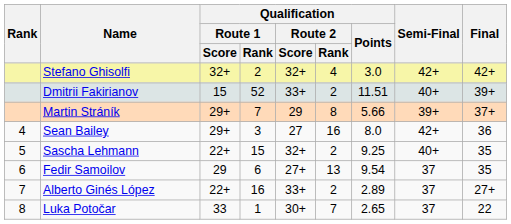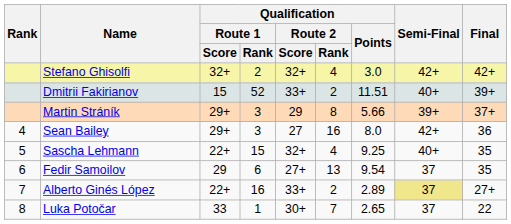 <table class="wikitable sortable" style="text-align:center">
 <tr>
 <th rowspan="3">Rank</th>
 <th rowspan="3" width="200">Name</th>
 <th colspan="5">Qualification</th>
 <th rowspan="3">Semi-Final</th>
 <th rowspan="3" width="50">Final</th>
 </tr>
 <tr>
 <th colspan="2">Route 1</th>
 <th colspan="2">Route 2</th>
 <th rowspan="2">Points</th>
 </tr>
 <tr>
 <th colspan="1" rowspan="1">Score</th>
 <th colspan="1" rowspan="1">Rank</th>
 <th colspan="1" rowspan="1">Score</th>
 <th colspan="1" rowspan="1">Rank</th>
 </tr>
 <tr bgcolor="#F7F6A8">
 <td></td>
 <td align="left"> <a href='#'>Stefano Ghisolfi</a></td>
 <td>32+</td>
 <td>2</td>
 <td>32+</td>
 <td>4</td>
 <td>3.0</td>
 <td>42+</td>
 <td>42+</td>
 </tr>
 <tr bgcolor="#DCE5E5">
 <td></td>
 <td align="left"> <a href='#'>Dmitrii Fakirianov</a></td>
 <td>15</td>
 <td>52</td>
 <td>33+</td>
 <td>2</td>
 <td>11.51</td>
 <td>40+</td>
 <td>39+</td>
 </tr>
 <tr bgcolor="#FFDAB9">
 <td></td>
 <td align="left"> <a href='#'>Martin Stráník</a></td>
 <td>29+</td>
-<td>7</td>
+<td>3</td>
 <td>29</td>
 <td>8</td>
 <td>5.66</td>
 <td>39+</td>
 <td>37+</td>
 </tr>
 <tr>
 <td align="center">4</td>
 <td align="left"> <a href='#'>Sean Bailey</a></td>
 <td>29+</td>
 <td>3</td>
 <td>27</td>
 <td>16</td>
 <td>8.0</td>
 <td>42+</td>
 <td>36</td>
 </tr>
 <tr>
 <td align="center">5</td>
 <td align="left"> <a href='#'>Sascha Lehmann</a></td>
 <td>22+</td>
 <td>15</td>
 <td>32+</td>
-<td>2</td>
+<td>4</td>
 <td>9.25</td>
 <td>40+</td>
 <td>35</td>
 </tr>
 <tr>
 <td align="center">6</td>
 <td align="left"> <a href='#'>Fedir Samoilov</a></td>
 <td>29</td>
 <td>6</td>
 <td>27+</td>
 <td>13</td>
 <td>9.54</td>
 <td>37</td>
 <td>35</td>
 </tr>
 <tr>
 <td align="center">7</td>
 <td align="left"> <a href='#'>Alberto Ginés López</a></td>
 <td>22+</td>
 <td>16</td>
 <td>33+</td>
 <td>2</td>
 <td>2.89</td>
-<td>37</td>
+<td style="background: khaki;">37</td>
 <td>27+</td>
 </tr>
 <tr>
 <td align="center">8</td>
 <td align="left"> <a href='#'>Luka Potočar</a></td>
 <td>33</td>
 <td>1</td>
 <td>30+</td>
 <td>7</td>
 <td>2.65</td>
 <td>37</td>
 <td>22</td>
 </tr>
 </table>
